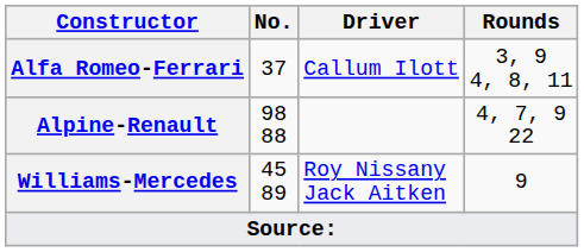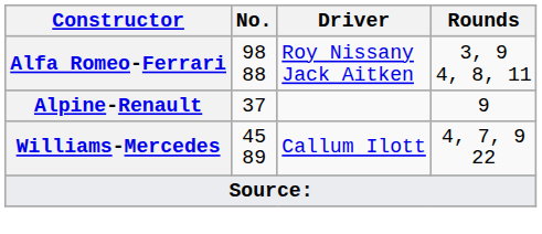 <table class="wikitable" style="font-size:85%">
 <tr>
 <th scope="col"><a href='#'>Constructor</a></th>
 <th scope="col">No.</th>
 <th scope="col">Driver</th>
 <th>Rounds</th>
 </tr>
 <tr>
 <th nowrap><a href='#'>Alfa Romeo</a>-<a href='#'>Ferrari</a></th>
-<td style="text-align:center" nowrap>37</td>
-<td><a href='#'>Callum Ilott</a><br></td>
+<td style="text-align:center" nowrap>98<br>88</td>
+<td><a href='#'>Roy Nissany</a><br><a href='#'>Jack Aitken</a></td>
 <td style="text-align:center" nowrap>3, 9<br>4, 8, 11</td>
 </tr>
 <tr>
 <th><a href='#'>Alpine</a>-<a href='#'>Renault</a></th>
-<td style="text-align:center" nowrap>98<br>88</td>
+<td style="text-align:center" nowrap>37</td>
 <td></td>
-<td style="text-align:center" nowrap>4, 7, 9<br>22</td>
+<td style="text-align:center" nowrap>9</td>
 </tr>
 <tr>
 <th><a href='#'>Williams</a>-<a href='#'>Mercedes</a></th>
 <td style="text-align:center" nowrap>45<br>89</td>
-<td><a href='#'>Roy Nissany</a><br><a href='#'>Jack Aitken</a></td>
-<td style="text-align:center" nowrap>9</td>
+<td><a href='#'>Callum Ilott</a><br></td>
+<td style="text-align:center" nowrap>4, 7, 9<br>22</td>
 </tr>
 <tr class="sortbottom">
 <td colspan="7" style="background-color:#EAECF0;text-align:center"><strong>Source:</strong></td>
 </tr>
 </table>
